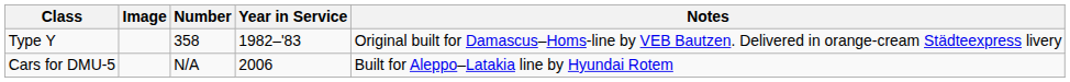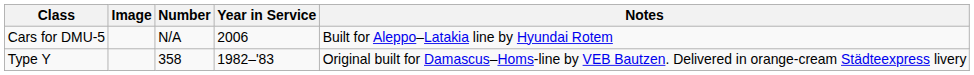 <table class="wikitable">
 <tr>
 <th align=center>Class</th>
 <th align=center>Image</th>
 <th align=center>Number</th>
 <th align=center>Year in Service</th>
 <th align=center>Notes</th>
 </tr>
 <tr>
+<td>Cars for DMU-5</td>
+<td></td>
+<td>N/A</td>
+<td>2006</td>
+<td>Built for <a href='#'>Aleppo</a>–<a href='#'>Latakia</a> line by <a href='#'>Hyundai Rotem</a></td>
+</tr>
+<tr>
 <td>Type Y</td>
 <td></td>
 <td>358</td>
 <td>1982–'83</td>
 <td>Original built for <a href='#'>Damascus</a>–<a href='#'>Homs</a>-line by <a href='#'>VEB Bautzen</a>. Delivered in orange-cream <a href='#'>Städteexpress</a> livery</td>
 </tr>
-<tr>
-<td>Cars for DMU-5</td>
-<td></td>
-<td>N/A</td>
-<td>2006</td>
-<td>Built for <a href='#'>Aleppo</a>–<a href='#'>Latakia</a> line by <a href='#'>Hyundai Rotem</a></td>
-</tr>
 </table>
